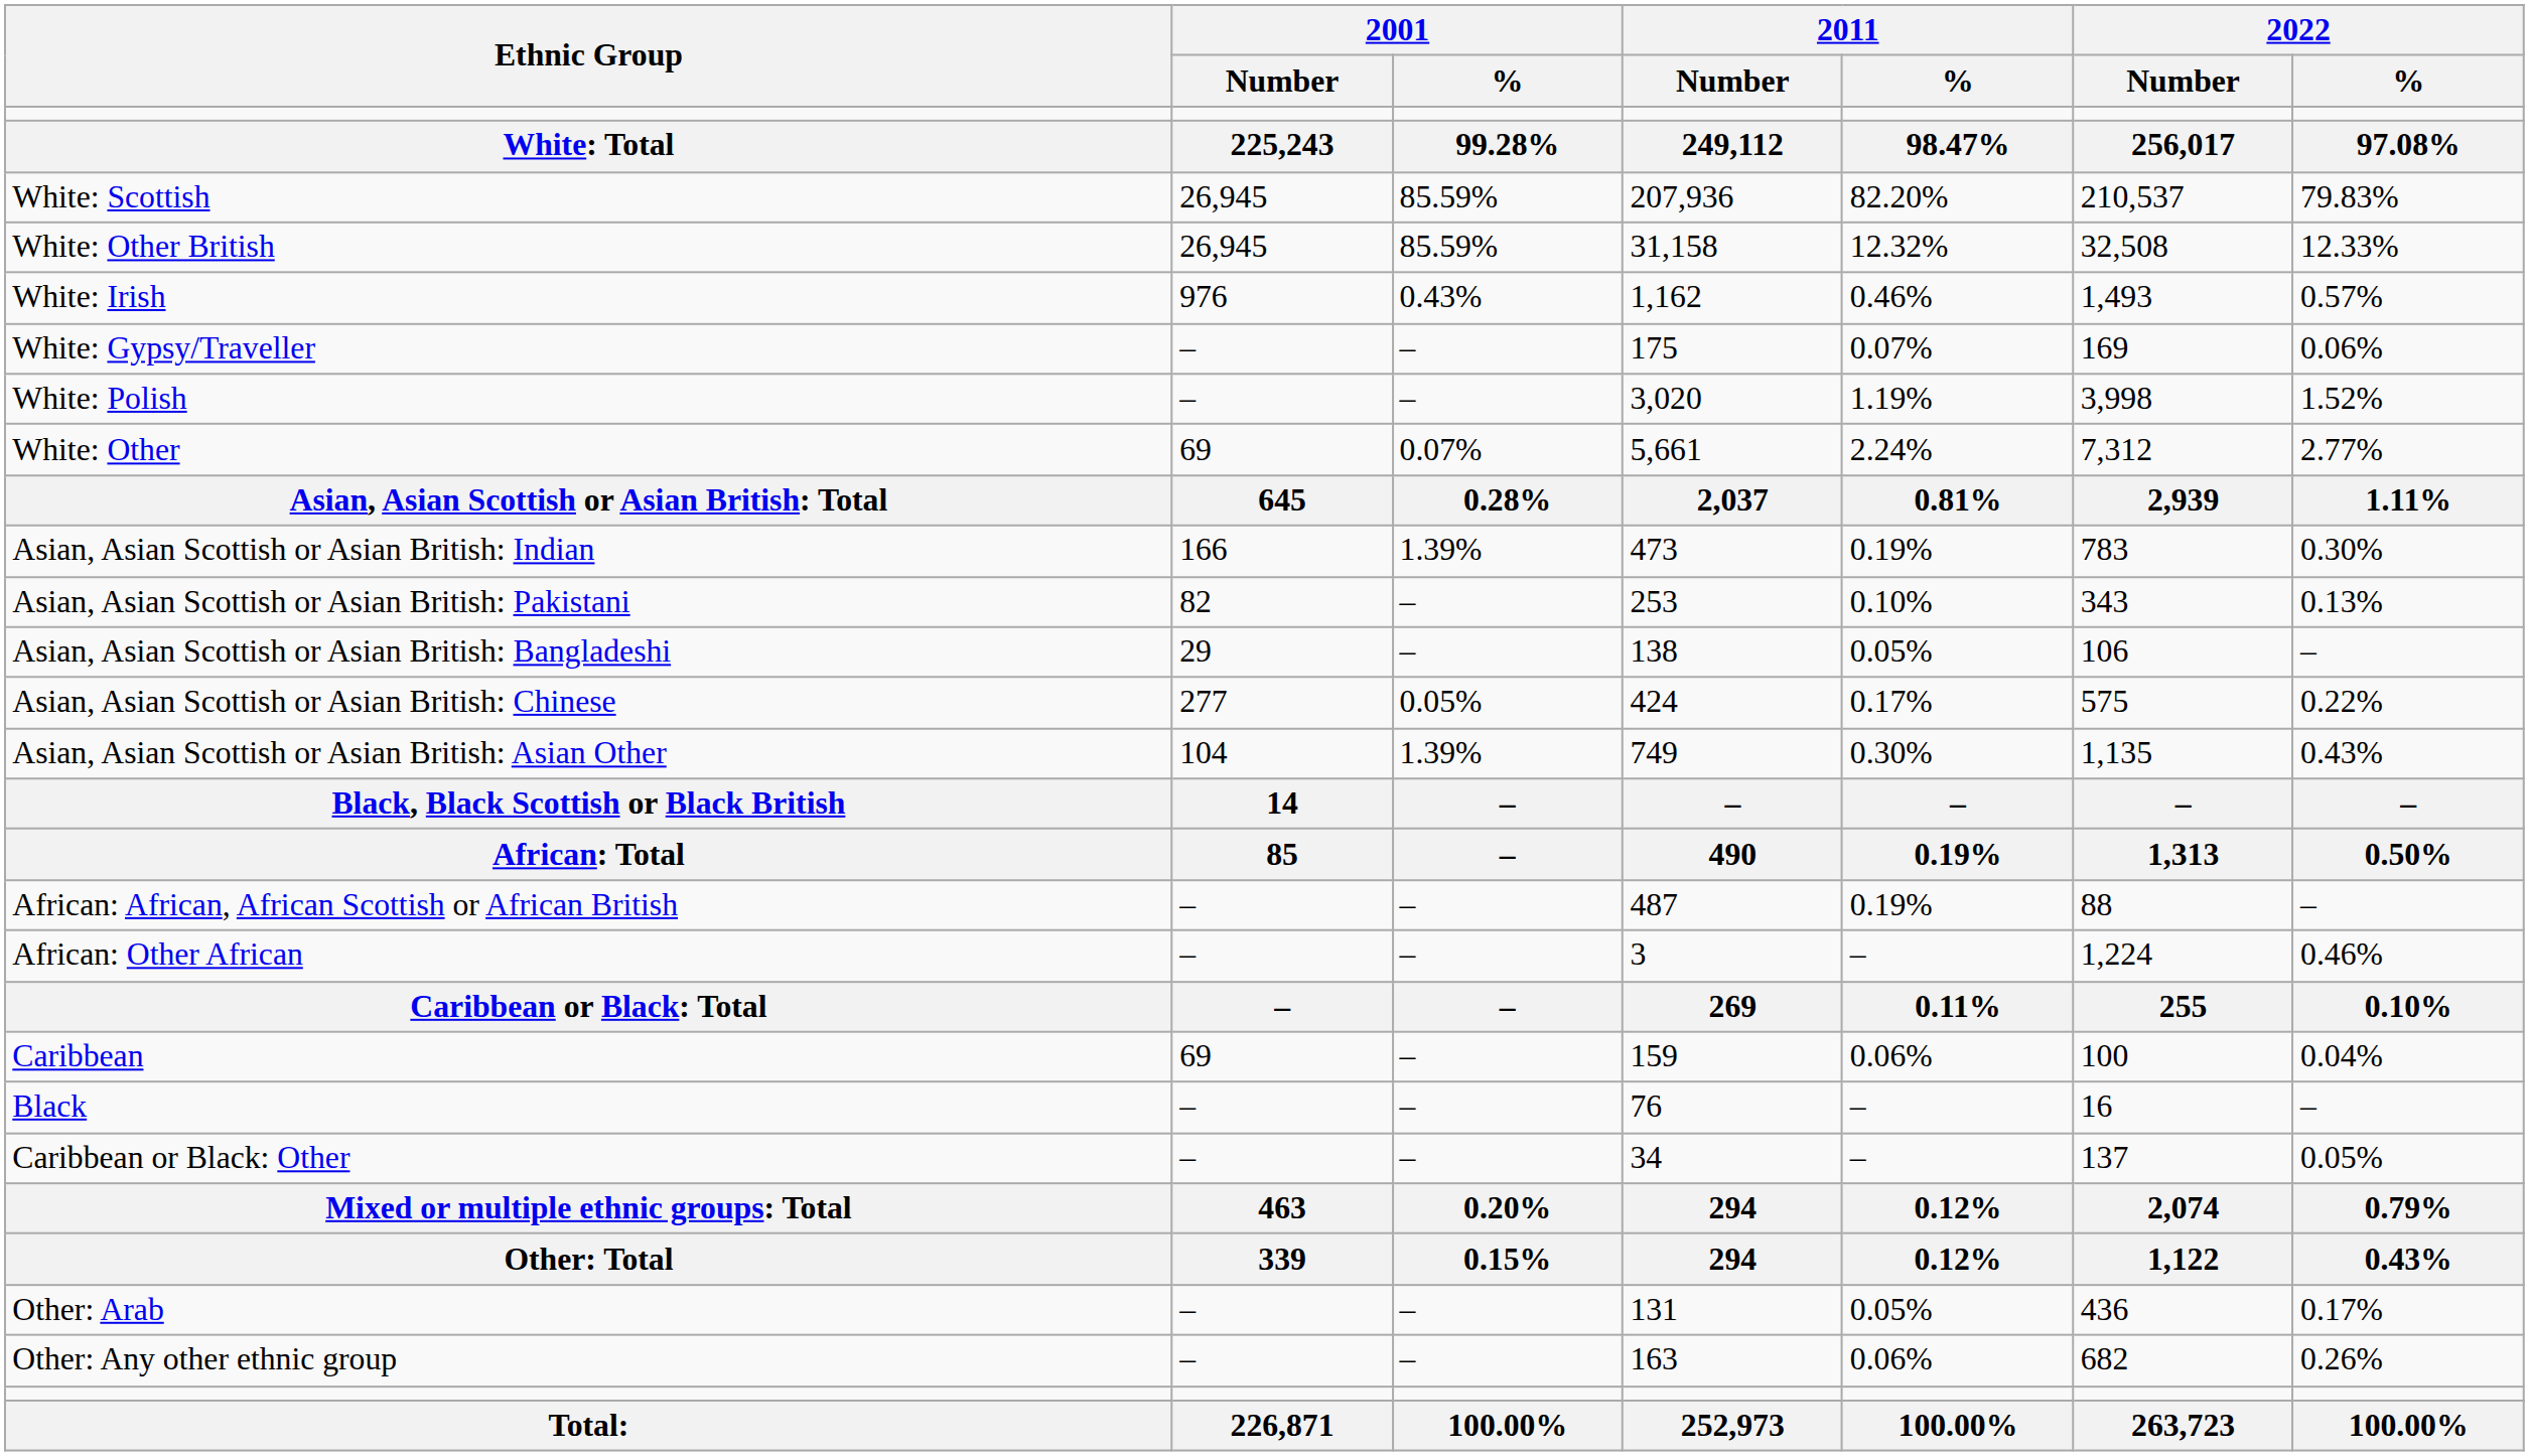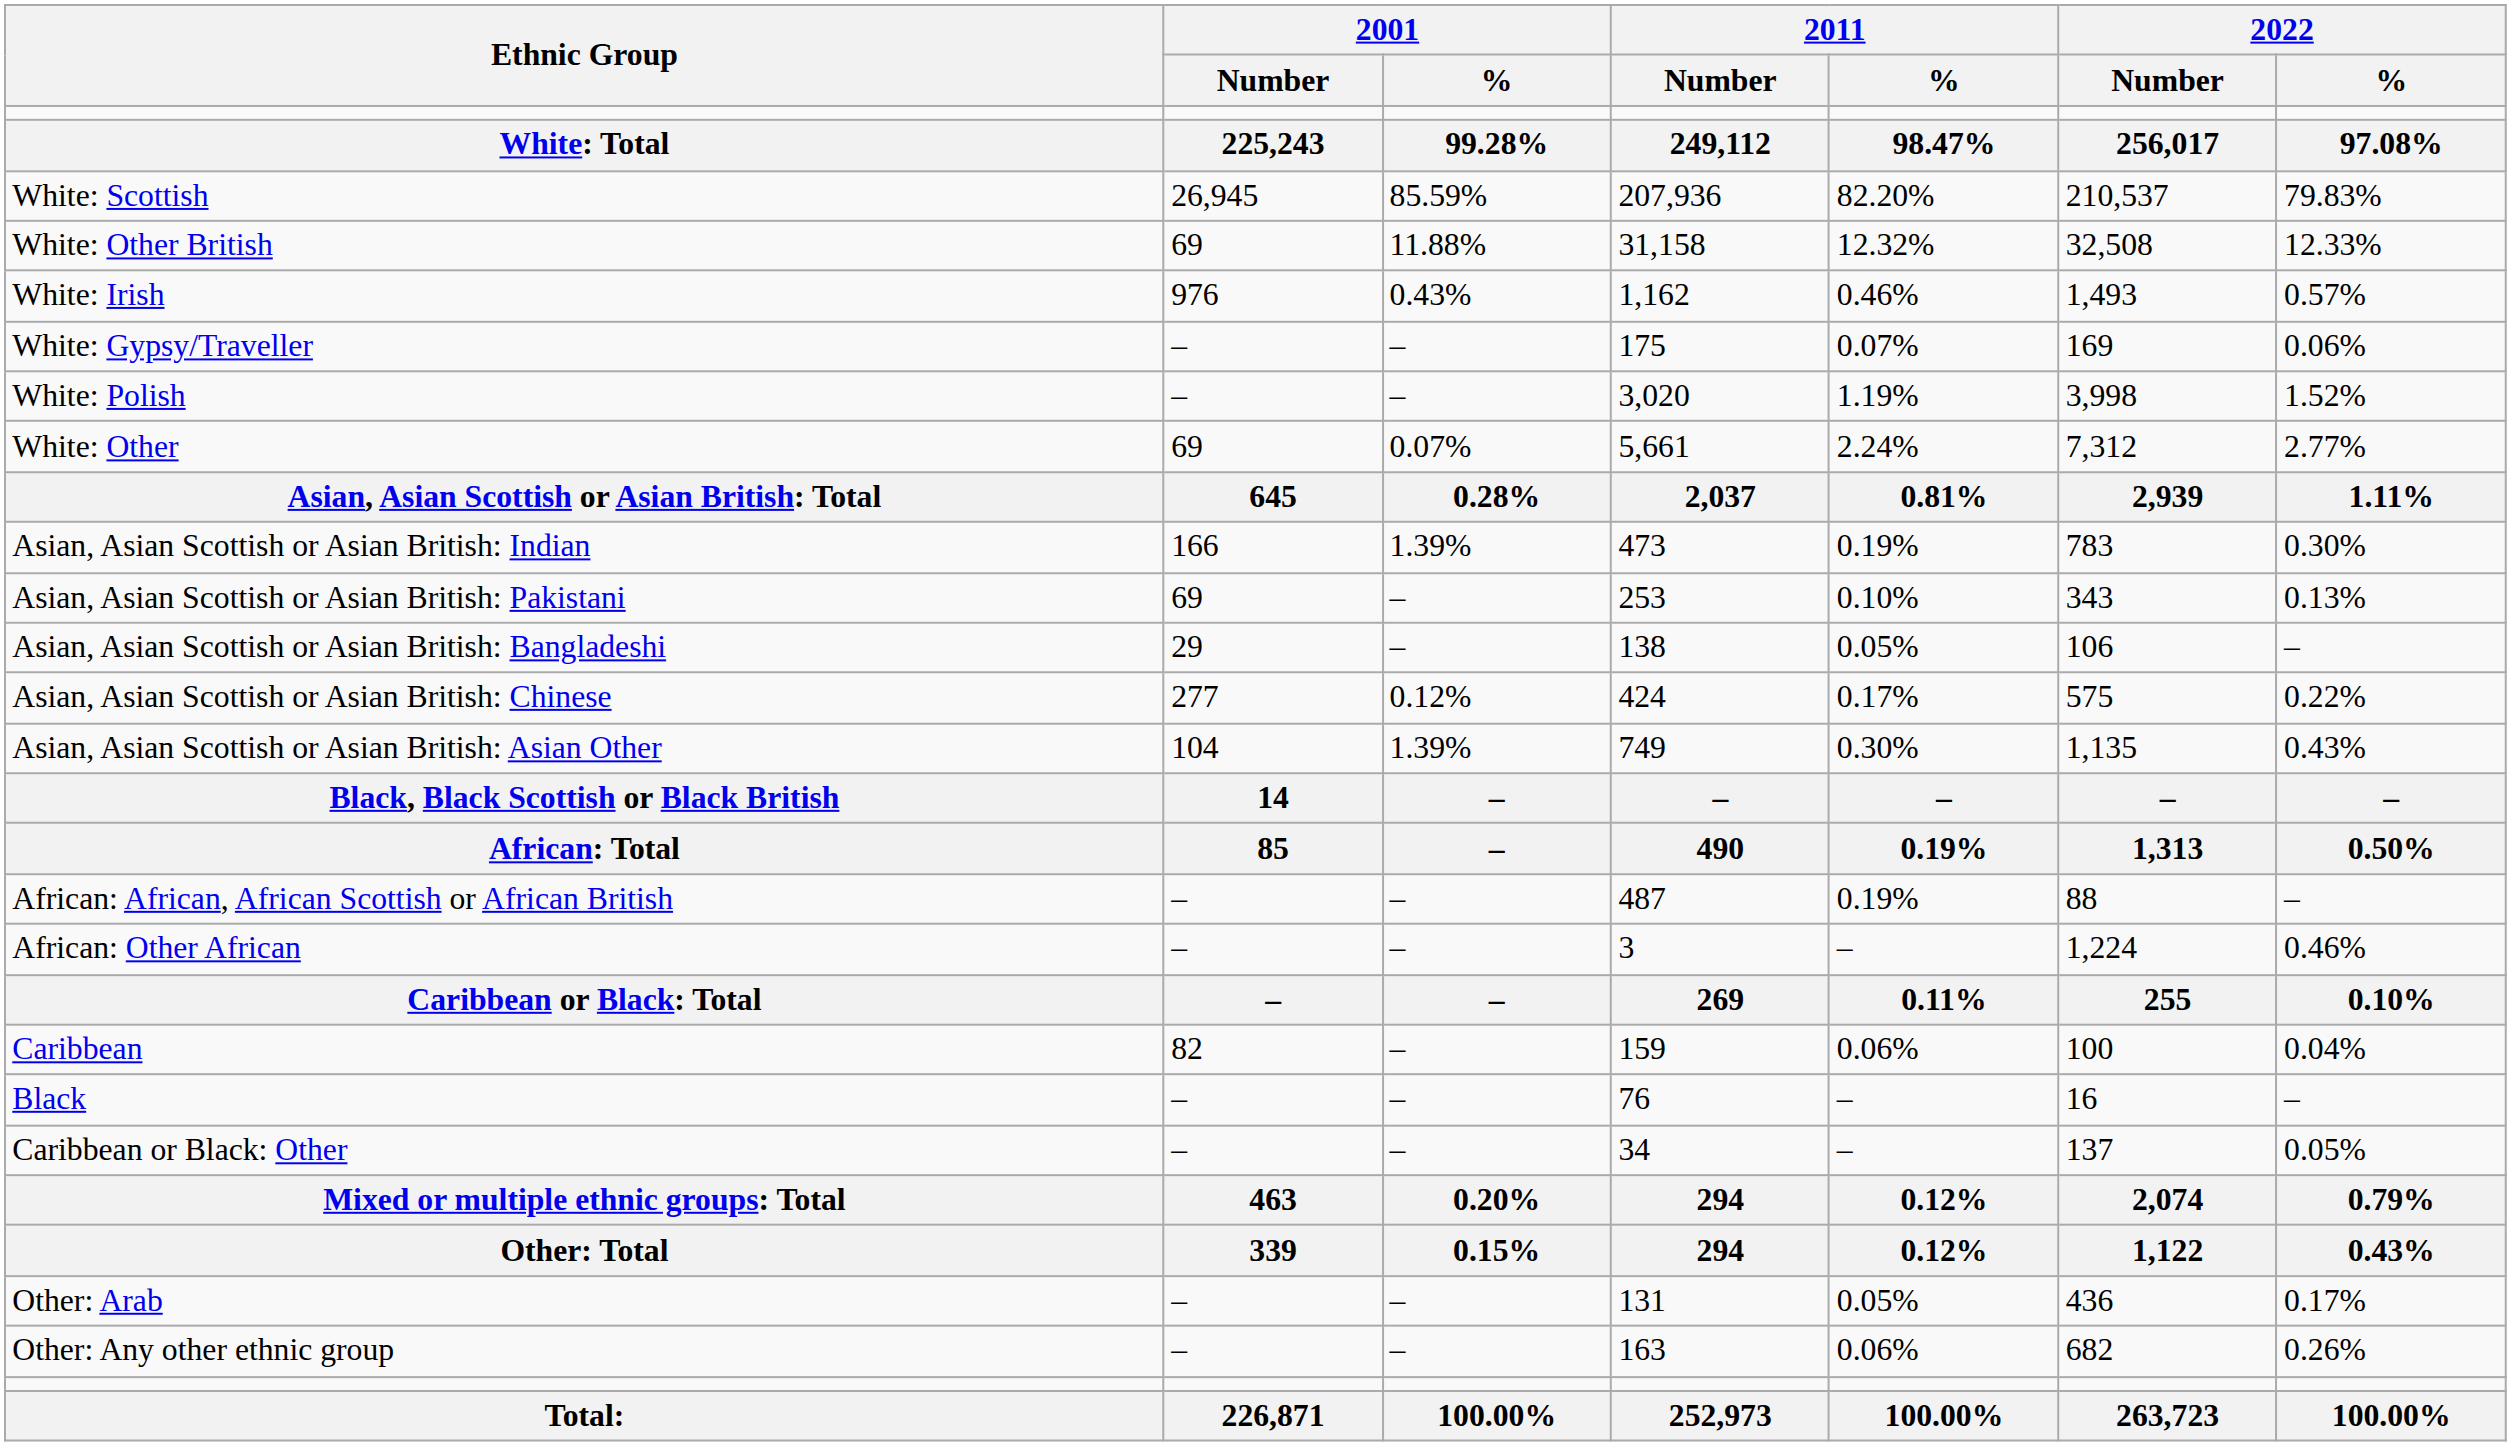 <table class="wikitable sortable" width="100%">
 <tr>
 <th rowspan="2">Ethnic Group</th>
 <th colspan="2"><a href='#'>2001</a></th>
 <th colspan="2"><a href='#'>2011</a></th>
 <th colspan="2"><a href='#'>2022</a></th>
 </tr>
 <tr>
 <th>Number</th>
 <th>%</th>
 <th>Number</th>
 <th>%</th>
 <th>Number</th>
 <th>%</th>
 </tr>
 <tr>
 <td></td>
 <td></td>
 <td></td>
 <td></td>
 <td></td>
 <td></td>
 <td></td>
 </tr>
 <tr>
 <th><a href='#'>White</a>: Total</th>
 <th>225,243</th>
 <th>99.28%</th>
 <th>249,112</th>
 <th>98.47%</th>
 <th>256,017</th>
 <th>97.08%</th>
 </tr>
 <tr>
 <td>White: <a href='#'>Scottish</a></td>
 <td>26,945</td>
 <td>85.59%</td>
 <td>207,936</td>
 <td>82.20%</td>
 <td>210,537</td>
 <td>79.83%</td>
 </tr>
 <tr>
 <td>White: <a href='#'>Other British</a></td>
-<td>26,945</td>
-<td>85.59%</td>
+<td>69</td>
+<td>11.88%</td>
 <td>31,158</td>
 <td>12.32%</td>
 <td>32,508</td>
 <td>12.33%</td>
 </tr>
 <tr>
 <td>White: <a href='#'>Irish</a></td>
 <td>976</td>
 <td>0.43%</td>
 <td>1,162</td>
 <td>0.46%</td>
 <td>1,493</td>
 <td>0.57%</td>
 </tr>
 <tr>
 <td>White: <a href='#'>Gypsy/Traveller</a></td>
 <td>–</td>
 <td>–</td>
 <td>175</td>
 <td>0.07%</td>
 <td>169</td>
 <td>0.06%</td>
 </tr>
 <tr>
 <td>White: <a href='#'>Polish</a></td>
 <td>–</td>
 <td>–</td>
 <td>3,020</td>
 <td>1.19%</td>
 <td>3,998</td>
 <td>1.52%</td>
 </tr>
 <tr>
 <td>White: <a href='#'>Other</a></td>
 <td>69</td>
 <td>0.07%</td>
 <td>5,661</td>
 <td>2.24%</td>
 <td>7,312</td>
 <td>2.77%</td>
 </tr>
 <tr>
 <th><a href='#'>Asian</a>, <a href='#'>Asian Scottish</a> or <a href='#'>Asian British</a>: Total</th>
 <th>645</th>
 <th>0.28%</th>
 <th>2,037</th>
 <th>0.81%</th>
 <th>2,939</th>
 <th>1.11%</th>
 </tr>
 <tr>
 <td>Asian, Asian Scottish or Asian British: <a href='#'>Indian</a></td>
 <td>166</td>
 <td>1.39%</td>
 <td>473</td>
 <td>0.19%</td>
 <td>783</td>
 <td>0.30%</td>
 </tr>
 <tr>
 <td>Asian, Asian Scottish or Asian British: <a href='#'>Pakistani</a></td>
-<td>82</td>
+<td>69</td>
 <td>–</td>
 <td>253</td>
 <td>0.10%</td>
 <td>343</td>
 <td>0.13%</td>
 </tr>
 <tr>
 <td>Asian, Asian Scottish or Asian British: <a href='#'>Bangladeshi</a></td>
 <td>29</td>
 <td>–</td>
 <td>138</td>
 <td>0.05%</td>
 <td>106</td>
 <td>–</td>
 </tr>
 <tr>
 <td>Asian, Asian Scottish or Asian British: <a href='#'>Chinese</a></td>
 <td>277</td>
-<td>0.05%</td>
+<td>0.12%</td>
 <td>424</td>
 <td>0.17%</td>
 <td>575</td>
 <td>0.22%</td>
 </tr>
 <tr>
 <td>Asian, Asian Scottish or Asian British: <a href='#'>Asian Other</a></td>
 <td>104</td>
 <td>1.39%</td>
 <td>749</td>
 <td>0.30%</td>
 <td>1,135</td>
 <td>0.43%</td>
 </tr>
 <tr>
 <th><a href='#'>Black</a>, <a href='#'>Black Scottish</a> or <a href='#'>Black British</a></th>
 <th>14</th>
 <th>–</th>
 <th>–</th>
 <th>–</th>
 <th>–</th>
 <th>–</th>
 </tr>
 <tr>
 <th><a href='#'>African</a>: Total</th>
 <th>85</th>
 <th>–</th>
 <th>490</th>
 <th>0.19%</th>
 <th>1,313</th>
 <th>0.50%</th>
 </tr>
 <tr>
 <td>African: <a href='#'>African</a>, <a href='#'>African Scottish</a> or <a href='#'>African British</a></td>
 <td>–</td>
 <td>–</td>
 <td>487</td>
 <td>0.19%</td>
 <td>88</td>
 <td>–</td>
 </tr>
 <tr>
 <td>African: <a href='#'>Other African</a></td>
 <td>–</td>
 <td>–</td>
 <td>3</td>
 <td>–</td>
 <td>1,224</td>
 <td>0.46%</td>
 </tr>
 <tr>
 <th><a href='#'>Caribbean</a> or <a href='#'>Black</a>: Total</th>
 <th>–</th>
 <th>–</th>
 <th>269</th>
 <th>0.11%</th>
 <th>255</th>
 <th>0.10%</th>
 </tr>
 <tr>
 <td><a href='#'>Caribbean</a></td>
-<td>69</td>
+<td>82</td>
 <td>–</td>
 <td>159</td>
 <td>0.06%</td>
 <td>100</td>
 <td>0.04%</td>
 </tr>
 <tr>
 <td><a href='#'>Black</a></td>
 <td>–</td>
 <td>–</td>
 <td>76</td>
 <td>–</td>
 <td>16</td>
 <td>–</td>
 </tr>
 <tr>
 <td>Caribbean or Black: <a href='#'>Other</a></td>
 <td>–</td>
 <td>–</td>
 <td>34</td>
 <td>–</td>
 <td>137</td>
 <td>0.05%</td>
 </tr>
 <tr>
 <th><a href='#'>Mixed or multiple ethnic groups</a>: Total</th>
 <th>463</th>
 <th>0.20%</th>
 <th>294</th>
 <th>0.12%</th>
 <th>2,074</th>
 <th>0.79%</th>
 </tr>
 <tr>
 <th>Other: Total</th>
 <th>339</th>
 <th>0.15%</th>
 <th>294</th>
 <th>0.12%</th>
 <th>1,122</th>
 <th>0.43%</th>
 </tr>
 <tr>
 <td>Other: <a href='#'>Arab</a></td>
 <td>–</td>
 <td>–</td>
 <td>131</td>
 <td>0.05%</td>
 <td>436</td>
 <td>0.17%</td>
 </tr>
 <tr>
 <td>Other: Any other ethnic group</td>
 <td>–</td>
 <td>–</td>
 <td>163</td>
 <td>0.06%</td>
 <td>682</td>
 <td>0.26%</td>
 </tr>
 <tr>
 <td></td>
 <td></td>
 <td></td>
 <td></td>
 <td></td>
 <td></td>
 <td></td>
 </tr>
 <tr>
 <th>Total:</th>
 <th>226,871</th>
 <th>100.00%</th>
 <th>252,973</th>
 <th>100.00%</th>
 <th>263,723</th>
 <th>100.00%</th>
 </tr>
 </table>
